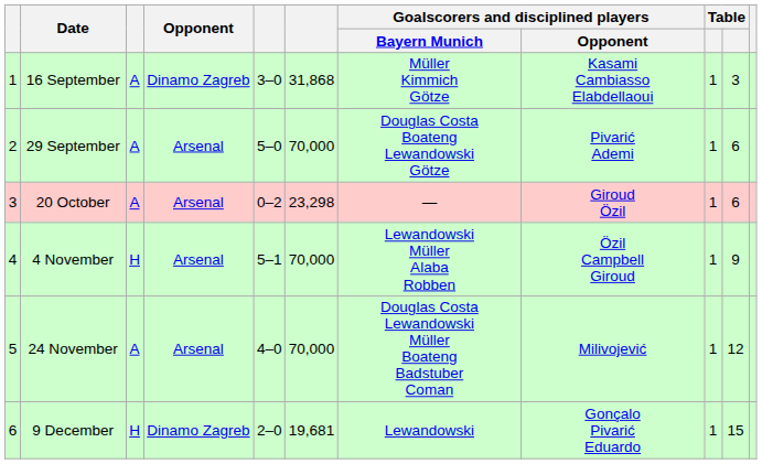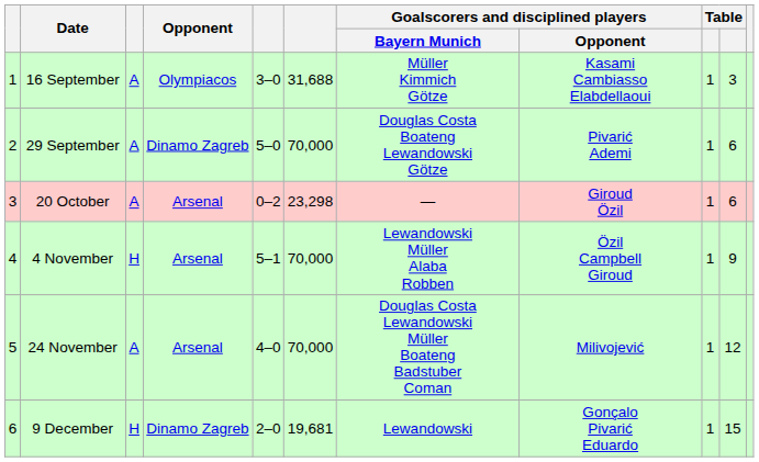 <table class="wikitable" style="text-align:center;font-size:90%">
 <tr>
 <th rowspan="2"></th>
 <th rowspan="2" style="width:95px">Date</th>
 <th rowspan="2"></th>
 <th rowspan="2">Opponent</th>
 <th rowspan="2"><br></th>
 <th rowspan="2"></th>
 <th colspan="2">Goalscorers and disciplined players</th>
 <th colspan="2">Table</th>
 <th rowspan="2"></th>
 </tr>
 <tr>
 <th style="width:170px"><a href='#'>Bayern Munich</a></th>
 <th style="width:170px">Opponent</th>
 <th></th>
 <th></th>
 </tr>
 <tr style="background:#cfc">
 <td>1</td>
 <td>16 September</td>
 <td><a href='#'>A</a></td>
-<td><a href='#'>Dinamo Zagreb</a></td>
+<td><a href='#'>Olympiacos</a></td>
 <td>3–0</td>
-<td>31,868</td>
+<td>31,688</td>
 <td><a href='#'>Müller</a>  <br><a href='#'>Kimmich</a> <br><a href='#'>Götze</a> </td>
 <td><a href='#'>Kasami</a> <br><a href='#'>Cambiasso</a> <br><a href='#'>Elabdellaoui</a> </td>
 <td>1</td>
 <td>3</td>
 <td><br></td>
 </tr>
 <tr style="background:#cfc">
 <td>2</td>
 <td>29 September</td>
 <td><a href='#'>A</a></td>
-<td><a href='#'>Arsenal</a></td>
+<td><a href='#'>Dinamo Zagreb</a></td>
 <td>5–0</td>
 <td>70,000</td>
 <td><a href='#'>Douglas Costa</a> <br><a href='#'>Boateng</a> <br><a href='#'>Lewandowski</a> <br><a href='#'>Götze</a> </td>
 <td><a href='#'>Pivarić</a> <br><a href='#'>Ademi</a> </td>
 <td>1</td>
 <td>6</td>
 <td><br></td>
 </tr>
 <tr style="background:#fcc">
 <td>3</td>
 <td>20 October</td>
 <td><a href='#'>A</a></td>
 <td><a href='#'>Arsenal</a></td>
 <td>0–2</td>
 <td>23,298</td>
 <td>—</td>
 <td><a href='#'>Giroud</a>  <br><a href='#'>Özil</a> </td>
 <td>1</td>
 <td>6</td>
 <td><br></td>
 </tr>
 <tr style="background:#cfc">
 <td>4</td>
 <td>4 November</td>
 <td><a href='#'>H</a></td>
 <td><a href='#'>Arsenal</a></td>
 <td>5–1</td>
 <td>70,000</td>
 <td><a href='#'>Lewandowski</a> <br><a href='#'>Müller</a> <br><a href='#'>Alaba</a> <br><a href='#'>Robben</a> </td>
 <td><a href='#'>Özil</a> <br><a href='#'>Campbell</a> <br><a href='#'>Giroud</a> </td>
 <td>1</td>
 <td>9</td>
 <td><br></td>
 </tr>
 <tr style="background:#cfc">
 <td>5</td>
 <td>24 November</td>
 <td><a href='#'>A</a></td>
 <td><a href='#'>Arsenal</a></td>
 <td>4–0</td>
 <td>70,000</td>
 <td><a href='#'>Douglas Costa</a> <br><a href='#'>Lewandowski</a> <br><a href='#'>Müller</a> <br><a href='#'>Boateng</a> <br><a href='#'>Badstuber</a> <br><a href='#'>Coman</a> </td>
 <td><a href='#'>Milivojević</a> </td>
 <td>1</td>
 <td>12</td>
 <td><br></td>
 </tr>
 <tr style="background:#cfc">
 <td>6</td>
 <td>9 December</td>
 <td><a href='#'>H</a></td>
 <td><a href='#'>Dinamo Zagreb</a></td>
 <td>2–0</td>
 <td>19,681</td>
 <td><a href='#'>Lewandowski</a> </td>
 <td><a href='#'>Gonçalo</a> <br><a href='#'>Pivarić</a> <br><a href='#'>Eduardo</a> </td>
 <td>1</td>
 <td>15</td>
 <td><br></td>
 </tr>
 </table>
